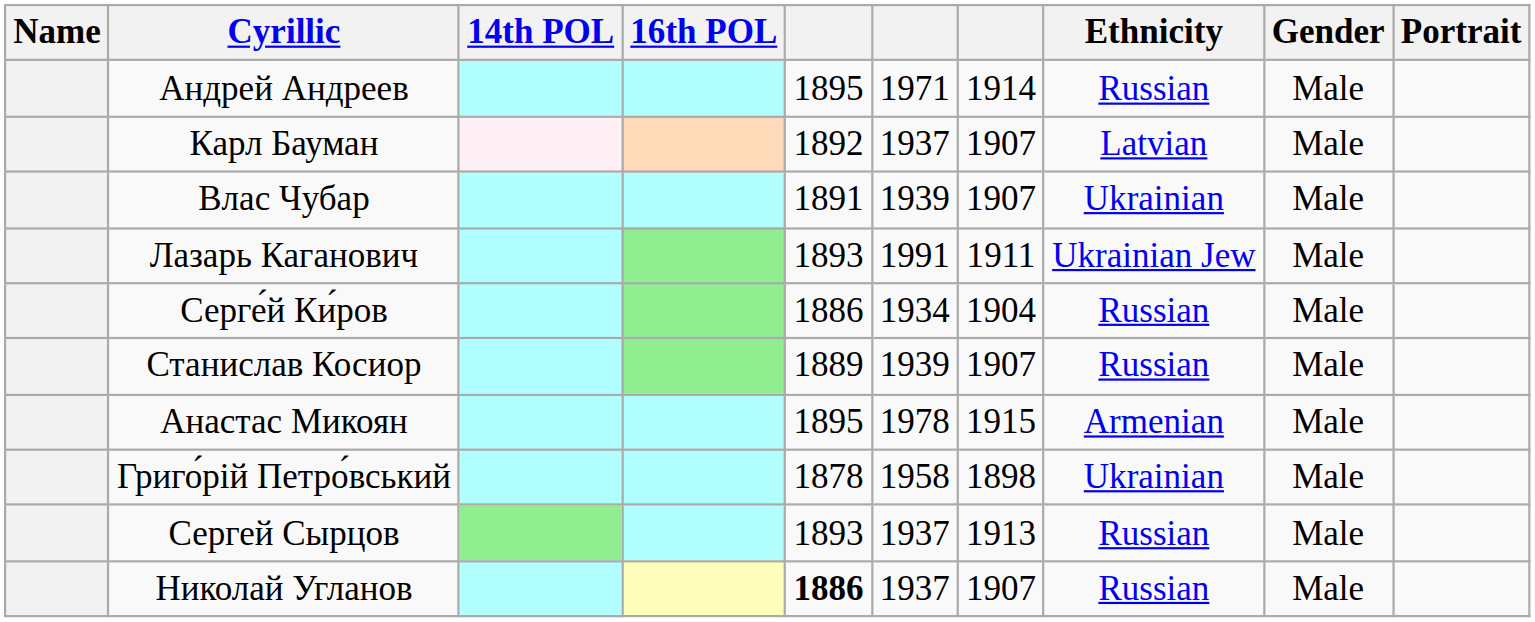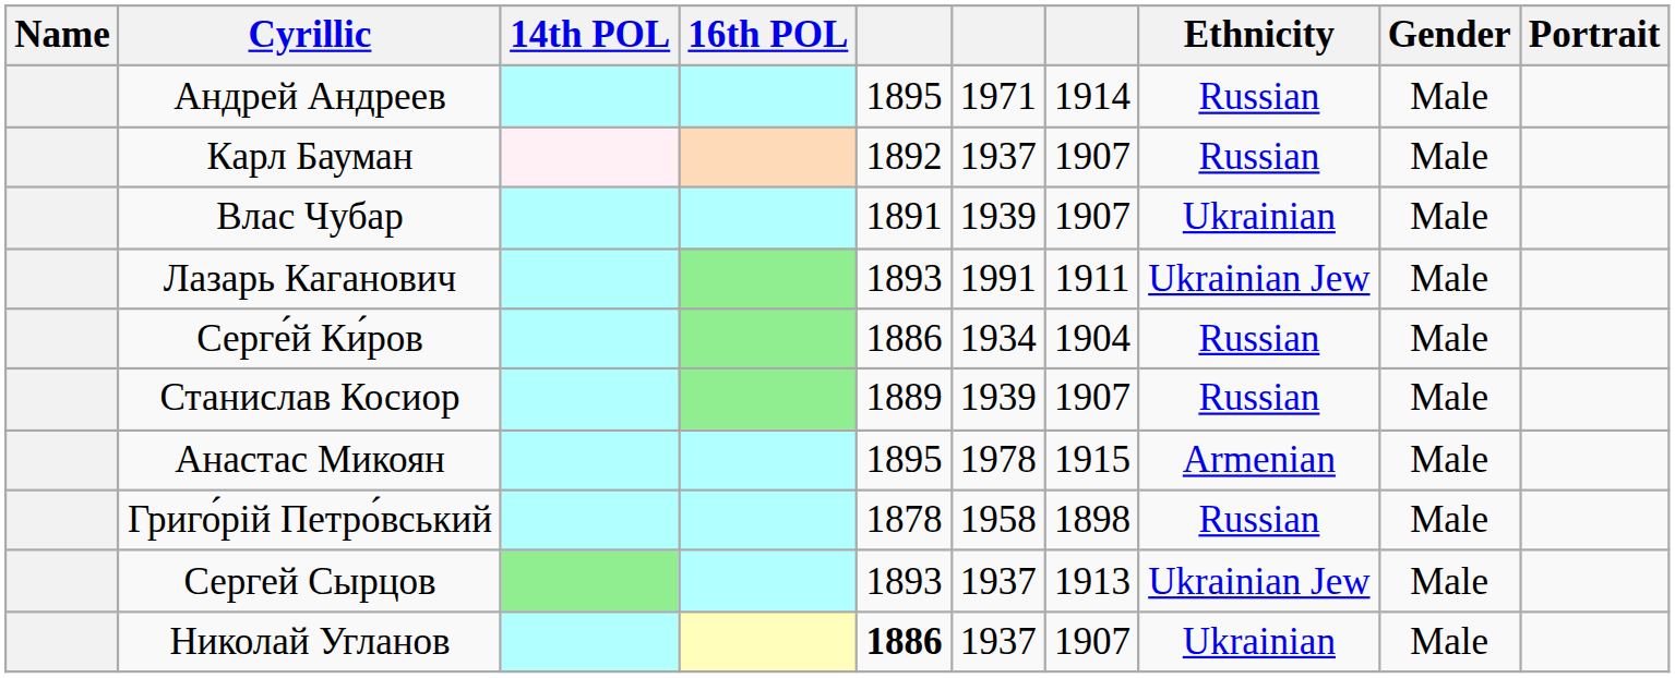 <table class="wikitable sortable" style=text-align:center>
 <tr>
 <th scope="col">Name</th>
 <th scope="col" class="unsortable"><a href='#'>Cyrillic</a></th>
 <th scope="col"><a href='#'>14th POL</a></th>
 <th scope="col"><a href='#'>16th POL</a></th>
 <th scope="col"></th>
 <th scope="col"></th>
 <th scope="col"></th>
 <th scope="col">Ethnicity</th>
 <th scope="col">Gender</th>
 <th scope="col" class="unsortable">Portrait</th>
 </tr>
 <tr>
 <th align="center" scope="row" style="font-weight:normal;"></th>
 <td>Андрей Андреев</td>
 <td bgcolor = #B2FFFF></td>
 <td bgcolor = #B2FFFF></td>
 <td>1895</td>
 <td>1971</td>
 <td>1914</td>
 <td><a href='#'>Russian</a></td>
 <td>Male</td>
 <td></td>
 </tr>
 <tr>
 <th align="center" scope="row" style="font-weight:normal;"></th>
 <td>Карл Бауман</td>
 <td bgcolor = LavenderBlush></td>
 <td bgcolor = PeachPuff></td>
 <td>1892</td>
 <td>1937</td>
 <td>1907</td>
-<td><a href='#'>Latvian</a></td>
+<td><a href='#'>Russian</a></td>
 <td>Male</td>
 <td></td>
 </tr>
 <tr>
 <th align="center" scope="row" style="font-weight:normal;"></th>
 <td>Влас Чубар</td>
 <td bgcolor = #B2FFFF></td>
 <td bgcolor = #B2FFFF></td>
 <td>1891</td>
 <td>1939</td>
 <td>1907</td>
 <td><a href='#'>Ukrainian</a></td>
 <td>Male</td>
 <td></td>
 </tr>
 <tr>
 <th align="center" scope="row" style="font-weight:normal;"></th>
 <td>Лазарь Каганович</td>
 <td bgcolor = #B2FFFF></td>
 <td bgcolor = LightGreen></td>
 <td>1893</td>
 <td>1991</td>
 <td>1911</td>
 <td><a href='#'>Ukrainian Jew</a></td>
 <td>Male</td>
 <td></td>
 </tr>
 <tr>
 <th align="center" scope="row" style="font-weight:normal;"></th>
 <td>Серге́й Ки́ров</td>
 <td bgcolor = #B2FFFF></td>
 <td bgcolor = LightGreen></td>
 <td>1886</td>
 <td>1934</td>
 <td>1904</td>
 <td><a href='#'>Russian</a></td>
 <td>Male</td>
 <td></td>
 </tr>
 <tr>
 <th align="center" scope="row" style="font-weight:normal;"></th>
 <td>Станислав Косиор</td>
 <td bgcolor = #B2FFFF></td>
 <td bgcolor = LightGreen></td>
 <td>1889</td>
 <td>1939</td>
 <td>1907</td>
 <td><a href='#'>Russian</a></td>
 <td>Male</td>
 <td></td>
 </tr>
 <tr>
 <th align="center" scope="row" style="font-weight:normal;"></th>
 <td>Анастас Микоян</td>
 <td bgcolor = #B2FFFF></td>
 <td bgcolor = #B2FFFF></td>
 <td>1895</td>
 <td>1978</td>
 <td>1915</td>
 <td><a href='#'>Armenian</a></td>
 <td>Male</td>
 <td></td>
 </tr>
 <tr>
 <th align="center" scope="row" style="font-weight:normal;"></th>
 <td>Григо́рій Петро́вський</td>
 <td bgcolor = #B2FFFF></td>
 <td bgcolor = #B2FFFF></td>
 <td>1878</td>
 <td>1958</td>
 <td>1898</td>
-<td><a href='#'>Ukrainian</a></td>
+<td><a href='#'>Russian</a></td>
 <td>Male</td>
 <td></td>
 </tr>
 <tr>
 <th align="center" scope="row" style="font-weight:normal;"></th>
 <td>Сергей Сырцов</td>
 <td bgcolor = LightGreen></td>
 <td bgcolor = #B2FFFF></td>
 <td>1893</td>
 <td>1937</td>
 <td>1913</td>
-<td><a href='#'>Russian</a></td>
+<td><a href='#'>Ukrainian Jew</a></td>
 <td>Male</td>
 <td></td>
 </tr>
 <tr>
 <th align="center" scope="row" style="font-weight:normal;"></th>
 <td>Николай Угланов</td>
 <td bgcolor = #B2FFFF></td>
 <td bgcolor = ffffbb></td>
 <td><strong>1886</strong></td>
 <td>1937</td>
 <td>1907</td>
-<td><a href='#'>Russian</a></td>
+<td><a href='#'>Ukrainian</a></td>
 <td>Male</td>
 <td></td>
 </tr>
 </table>
